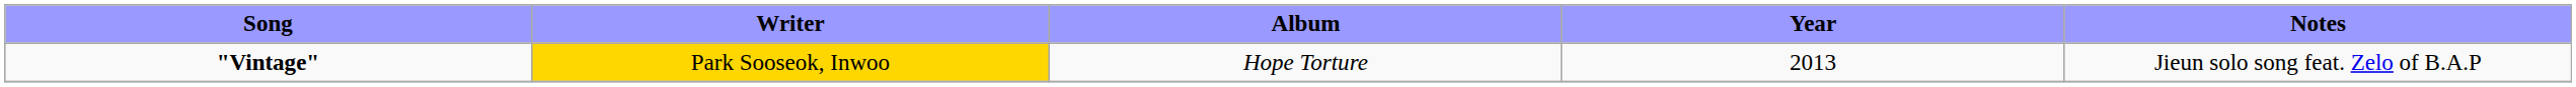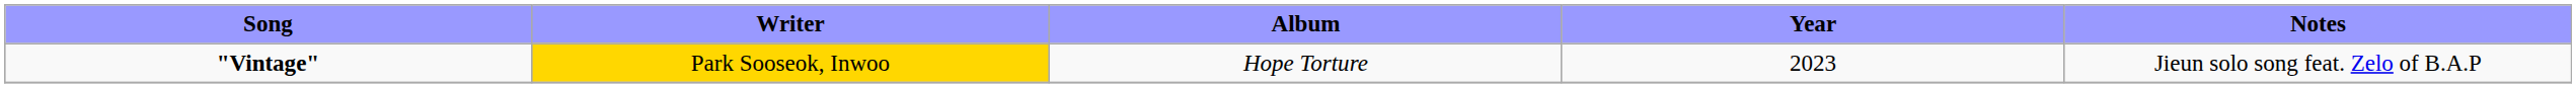 <table class="wikitable" style="margin:0.5em auto; clear:both; font-size:.9em; text-align:center; width:100%">
 <tr>
 <th width="500" style="background: #99F;">Song</th>
 <th width="500" style="background: #99F;">Writer</th>
 <th width="500" style="background: #99F;">Album</th>
 <th width="500" style="background: #99F;">Year</th>
 <th width="500" style="background: #99F;">Notes</th>
 </tr>
 <tr>
 <td><strong>"Vintage"</strong> </td>
 <td style="background: gold;">Park Sooseok, Inwoo</td>
 <td><em>Hope Torture</em></td>
-<td>2013</td>
+<td>2023</td>
 <td>Jieun solo song feat. <a href='#'>Zelo</a> of B.A.P</td>
 </tr>
 <tr>
 </tr>
 </table>
